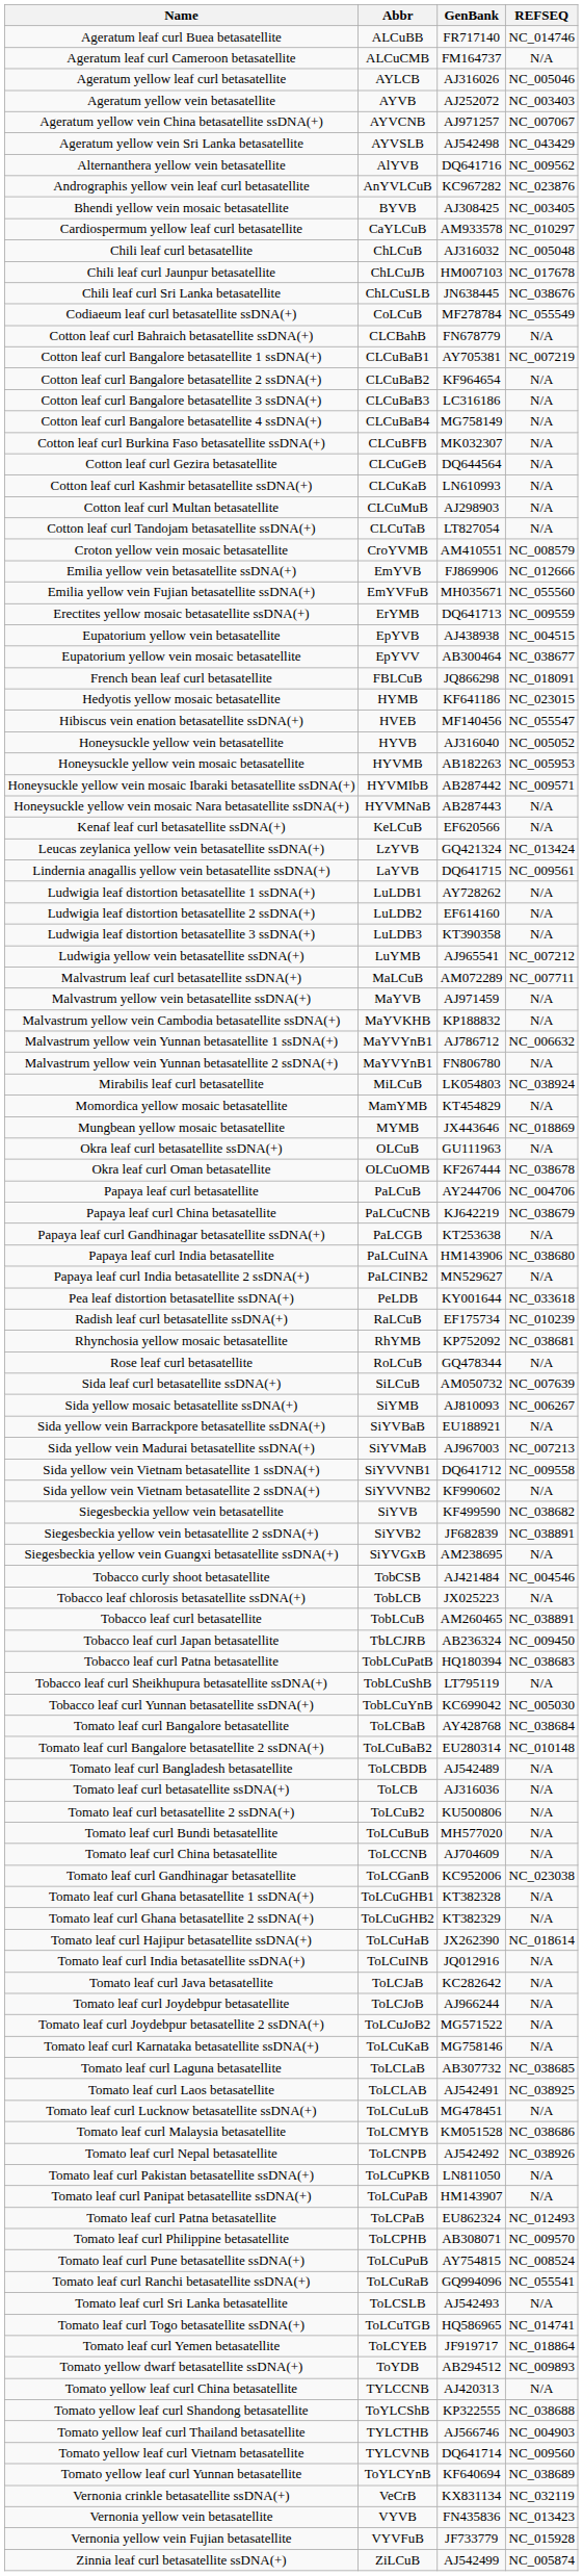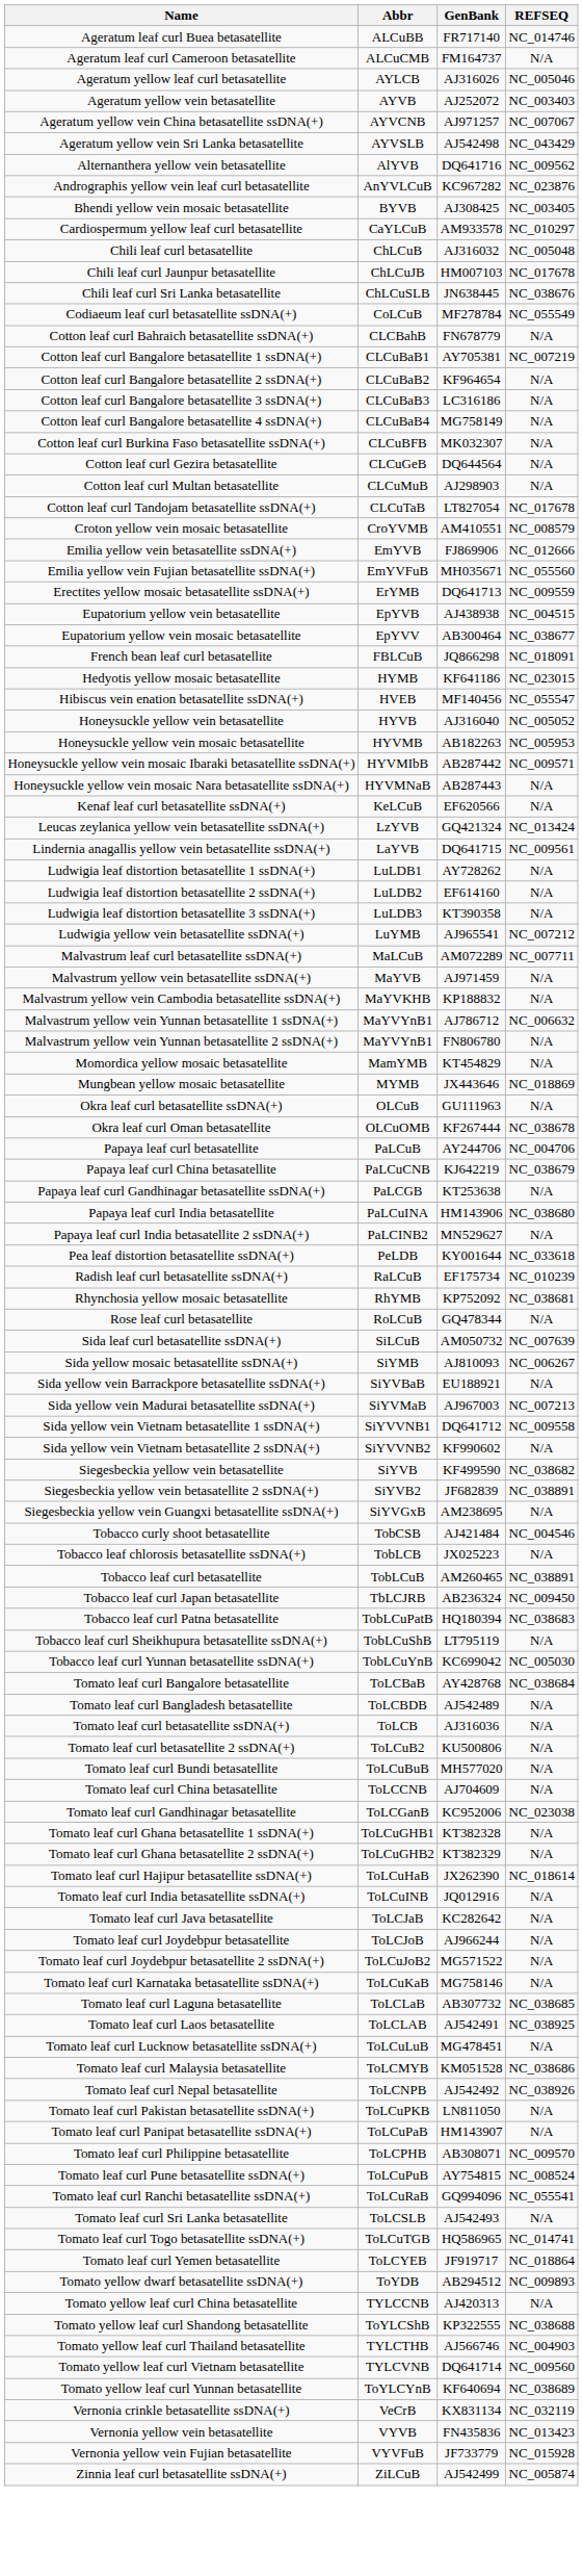 <table class="wikitable" style="text-align:center">
 <tr>
 <th>Name</th>
 <th>Abbr</th>
 <th>GenBank</th>
 <th>REFSEQ</th>
 </tr>
 <tr>
 <td>Ageratum leaf curl Buea betasatellite</td>
 <td>ALCuBB</td>
 <td>FR717140</td>
 <td>NC_014746</td>
 </tr>
 <tr>
 <td>Ageratum leaf curl Cameroon betasatellite</td>
 <td>ALCuCMB</td>
 <td>FM164737</td>
 <td>N/A</td>
 </tr>
 <tr>
 <td>Ageratum yellow leaf curl betasatellite</td>
 <td>AYLCB</td>
 <td>AJ316026</td>
 <td>NC_005046</td>
 </tr>
 <tr>
 <td>Ageratum yellow vein betasatellite</td>
 <td>AYVB</td>
 <td>AJ252072</td>
 <td>NC_003403</td>
 </tr>
 <tr>
 <td>Ageratum yellow vein China betasatellite ssDNA(+)</td>
 <td>AYVCNB</td>
 <td>AJ971257</td>
 <td>NC_007067</td>
 </tr>
 <tr>
 <td>Ageratum yellow vein Sri Lanka betasatellite</td>
 <td>AYVSLB</td>
 <td>AJ542498</td>
 <td>NC_043429</td>
 </tr>
 <tr>
 <td>Alternanthera yellow vein betasatellite</td>
 <td>AlYVB</td>
 <td>DQ641716</td>
 <td>NC_009562</td>
 </tr>
 <tr>
 <td>Andrographis yellow vein leaf curl betasatellite</td>
 <td>AnYVLCuB</td>
 <td>KC967282</td>
 <td>NC_023876</td>
 </tr>
 <tr>
 <td>Bhendi yellow vein mosaic betasatellite</td>
 <td>BYVB</td>
 <td>AJ308425</td>
 <td>NC_003405</td>
 </tr>
 <tr>
 <td>Cardiospermum yellow leaf curl betasatellite</td>
 <td>CaYLCuB</td>
 <td>AM933578</td>
 <td>NC_010297</td>
 </tr>
 <tr>
 <td>Chili leaf curl betasatellite</td>
 <td>ChLCuB</td>
 <td>AJ316032</td>
 <td>NC_005048</td>
 </tr>
 <tr>
 <td>Chili leaf curl Jaunpur betasatellite</td>
 <td>ChLCuJB</td>
 <td>HM007103</td>
 <td>NC_017678</td>
 </tr>
 <tr>
 <td>Chili leaf curl Sri Lanka betasatellite</td>
 <td>ChLCuSLB</td>
 <td>JN638445</td>
 <td>NC_038676</td>
 </tr>
 <tr>
 <td>Codiaeum leaf curl betasatellite ssDNA(+)</td>
 <td>CoLCuB</td>
 <td>MF278784</td>
 <td>NC_055549</td>
 </tr>
 <tr>
 <td>Cotton leaf curl Bahraich betasatellite ssDNA(+)</td>
 <td>CLCBahB</td>
 <td>FN678779</td>
 <td>N/A</td>
 </tr>
 <tr>
 <td>Cotton leaf curl Bangalore betasatellite 1 ssDNA(+)</td>
 <td>CLCuBaB1</td>
 <td>AY705381</td>
 <td>NC_007219</td>
 </tr>
 <tr>
 <td>Cotton leaf curl Bangalore betasatellite 2 ssDNA(+)</td>
 <td>CLCuBaB2</td>
 <td>KF964654</td>
 <td>N/A</td>
 </tr>
 <tr>
 <td>Cotton leaf curl Bangalore betasatellite 3 ssDNA(+)</td>
 <td>CLCuBaB3</td>
 <td>LC316186</td>
 <td>N/A</td>
 </tr>
 <tr>
 <td>Cotton leaf curl Bangalore betasatellite 4 ssDNA(+)</td>
 <td>CLCuBaB4</td>
 <td>MG758149</td>
 <td>N/A</td>
 </tr>
 <tr>
 <td>Cotton leaf curl Burkina Faso betasatellite ssDNA(+)</td>
 <td>CLCuBFB</td>
 <td>MK032307</td>
 <td>N/A</td>
 </tr>
 <tr>
 <td>Cotton leaf curl Gezira betasatellite</td>
 <td>CLCuGeB</td>
 <td>DQ644564</td>
 <td>N/A</td>
 </tr>
 <tr>
-<td>Cotton leaf curl Kashmir betasatellite ssDNA(+)</td>
-<td>CLCuKaB</td>
-<td>LN610993</td>
-<td>N/A</td>
-</tr>
-<tr>
 <td>Cotton leaf curl Multan betasatellite</td>
 <td>CLCuMuB</td>
 <td>AJ298903</td>
 <td>N/A</td>
 </tr>
 <tr>
 <td>Cotton leaf curl Tandojam betasatellite ssDNA(+)</td>
 <td>CLCuTaB</td>
 <td>LT827054</td>
-<td>N/A</td>
+<td>NC_017678</td>
 </tr>
 <tr>
 <td>Croton yellow vein mosaic betasatellite</td>
 <td>CroYVMB</td>
 <td>AM410551</td>
 <td>NC_008579</td>
 </tr>
 <tr>
 <td>Emilia yellow vein betasatellite ssDNA(+)</td>
 <td>EmYVB</td>
 <td>FJ869906</td>
 <td>NC_012666</td>
 </tr>
 <tr>
 <td>Emilia yellow vein Fujian betasatellite ssDNA(+)</td>
 <td>EmYVFuB</td>
 <td>MH035671</td>
 <td>NC_055560</td>
 </tr>
 <tr>
 <td>Erectites yellow mosaic betasatellite ssDNA(+)</td>
 <td>ErYMB</td>
 <td>DQ641713</td>
 <td>NC_009559</td>
 </tr>
 <tr>
 <td>Eupatorium yellow vein betasatellite</td>
 <td>EpYVB</td>
 <td>AJ438938</td>
 <td>NC_004515</td>
 </tr>
 <tr>
 <td>Eupatorium yellow vein mosaic betasatellite</td>
 <td>EpYVV</td>
 <td>AB300464</td>
 <td>NC_038677</td>
 </tr>
 <tr>
 <td>French bean leaf curl betasatellite</td>
 <td>FBLCuB</td>
 <td>JQ866298</td>
 <td>NC_018091</td>
 </tr>
 <tr>
 <td>Hedyotis yellow mosaic betasatellite</td>
 <td>HYMB</td>
 <td>KF641186</td>
 <td>NC_023015</td>
 </tr>
 <tr>
 <td>Hibiscus vein enation betasatellite ssDNA(+)</td>
 <td>HVEB</td>
 <td>MF140456</td>
 <td>NC_055547</td>
 </tr>
 <tr>
 <td>Honeysuckle yellow vein betasatellite</td>
 <td>HYVB</td>
 <td>AJ316040</td>
 <td>NC_005052</td>
 </tr>
 <tr>
 <td>Honeysuckle yellow vein mosaic betasatellite</td>
 <td>HYVMB</td>
 <td>AB182263</td>
 <td>NC_005953</td>
 </tr>
 <tr>
 <td>Honeysuckle yellow vein mosaic Ibaraki betasatellite ssDNA(+)</td>
 <td>HYVMIbB</td>
 <td>AB287442</td>
 <td>NC_009571</td>
 </tr>
 <tr>
 <td>Honeysuckle yellow vein mosaic Nara betasatellite ssDNA(+)</td>
 <td>HYVMNaB</td>
 <td>AB287443</td>
 <td>N/A</td>
 </tr>
 <tr>
 <td>Kenaf leaf curl betasatellite ssDNA(+)</td>
 <td>KeLCuB</td>
 <td>EF620566</td>
 <td>N/A</td>
 </tr>
 <tr>
 <td>Leucas zeylanica yellow vein betasatellite ssDNA(+)</td>
 <td>LzYVB</td>
 <td>GQ421324</td>
 <td>NC_013424</td>
 </tr>
 <tr>
 <td>Lindernia anagallis yellow vein betasatellite ssDNA(+)</td>
 <td>LaYVB</td>
 <td>DQ641715</td>
 <td>NC_009561</td>
 </tr>
 <tr>
 <td>Ludwigia leaf distortion betasatellite 1 ssDNA(+)</td>
 <td>LuLDB1</td>
 <td>AY728262</td>
 <td>N/A</td>
 </tr>
 <tr>
 <td>Ludwigia leaf distortion betasatellite 2 ssDNA(+)</td>
 <td>LuLDB2</td>
 <td>EF614160</td>
 <td>N/A</td>
 </tr>
 <tr>
 <td>Ludwigia leaf distortion betasatellite 3 ssDNA(+)</td>
 <td>LuLDB3</td>
 <td>KT390358</td>
 <td>N/A</td>
 </tr>
 <tr>
 <td>Ludwigia yellow vein betasatellite ssDNA(+)</td>
 <td>LuYMB</td>
 <td>AJ965541</td>
 <td>NC_007212</td>
 </tr>
 <tr>
 <td>Malvastrum leaf curl betasatellite ssDNA(+)</td>
 <td>MaLCuB</td>
 <td>AM072289</td>
 <td>NC_007711</td>
 </tr>
 <tr>
 <td>Malvastrum yellow vein betasatellite ssDNA(+)</td>
 <td>MaYVB</td>
 <td>AJ971459</td>
 <td>N/A</td>
 </tr>
 <tr>
 <td>Malvastrum yellow vein Cambodia betasatellite ssDNA(+)</td>
 <td>MaYVKHB</td>
 <td>KP188832</td>
 <td>N/A</td>
 </tr>
 <tr>
 <td>Malvastrum yellow vein Yunnan betasatellite 1 ssDNA(+)</td>
 <td>MaYVYnB1</td>
 <td>AJ786712</td>
 <td>NC_006632</td>
 </tr>
 <tr>
 <td>Malvastrum yellow vein Yunnan betasatellite 2 ssDNA(+)</td>
 <td>MaYVYnB1</td>
 <td>FN806780</td>
 <td>N/A</td>
-</tr>
-<tr>
-<td>Mirabilis leaf curl betasatellite</td>
-<td>MiLCuB</td>
-<td>LK054803</td>
-<td>NC_038924</td>
 </tr>
 <tr>
 <td>Momordica yellow mosaic betasatellite</td>
 <td>MamYMB</td>
 <td>KT454829</td>
 <td>N/A</td>
 </tr>
 <tr>
 <td>Mungbean yellow mosaic betasatellite</td>
 <td>MYMB</td>
 <td>JX443646</td>
 <td>NC_018869</td>
 </tr>
 <tr>
 <td>Okra leaf curl betasatellite ssDNA(+)</td>
 <td>OLCuB</td>
 <td>GU111963</td>
 <td>N/A</td>
 </tr>
 <tr>
 <td>Okra leaf curl Oman betasatellite</td>
 <td>OLCuOMB</td>
 <td>KF267444</td>
 <td>NC_038678</td>
 </tr>
 <tr>
 <td>Papaya leaf curl betasatellite</td>
 <td>PaLCuB</td>
 <td>AY244706</td>
 <td>NC_004706</td>
 </tr>
 <tr>
 <td>Papaya leaf curl China betasatellite</td>
 <td>PaLCuCNB</td>
 <td>KJ642219</td>
 <td>NC_038679</td>
 </tr>
 <tr>
 <td>Papaya leaf curl Gandhinagar betasatellite ssDNA(+)</td>
 <td>PaLCGB</td>
 <td>KT253638</td>
 <td>N/A</td>
 </tr>
 <tr>
 <td>Papaya leaf curl India betasatellite</td>
 <td>PaLCuINA</td>
 <td>HM143906</td>
 <td>NC_038680</td>
 </tr>
 <tr>
 <td>Papaya leaf curl India betasatellite 2 ssDNA(+)</td>
 <td>PaLCINB2</td>
 <td>MN529627</td>
 <td>N/A</td>
 </tr>
 <tr>
 <td>Pea leaf distortion betasatellite ssDNA(+)</td>
 <td>PeLDB</td>
 <td>KY001644</td>
 <td>NC_033618</td>
 </tr>
 <tr>
 <td>Radish leaf curl betasatellite ssDNA(+)</td>
 <td>RaLCuB</td>
 <td>EF175734</td>
 <td>NC_010239</td>
 </tr>
 <tr>
 <td>Rhynchosia yellow mosaic betasatellite</td>
 <td>RhYMB</td>
 <td>KP752092</td>
 <td>NC_038681</td>
 </tr>
 <tr>
 <td>Rose leaf curl betasatellite</td>
 <td>RoLCuB</td>
 <td>GQ478344</td>
 <td>N/A</td>
 </tr>
 <tr>
 <td>Sida leaf curl betasatellite ssDNA(+)</td>
 <td>SiLCuB</td>
 <td>AM050732</td>
 <td>NC_007639</td>
 </tr>
 <tr>
 <td>Sida yellow mosaic betasatellite ssDNA(+)</td>
 <td>SiYMB</td>
 <td>AJ810093</td>
 <td>NC_006267</td>
 </tr>
 <tr>
 <td>Sida yellow vein Barrackpore betasatellite ssDNA(+)</td>
 <td>SiYVBaB</td>
 <td>EU188921</td>
 <td>N/A</td>
 </tr>
 <tr>
 <td>Sida yellow vein Madurai betasatellite ssDNA(+)</td>
 <td>SiYVMaB</td>
 <td>AJ967003</td>
 <td>NC_007213</td>
 </tr>
 <tr>
 <td>Sida yellow vein Vietnam betasatellite 1 ssDNA(+)</td>
 <td>SiYVVNB1</td>
 <td>DQ641712</td>
 <td>NC_009558</td>
 </tr>
 <tr>
 <td>Sida yellow vein Vietnam betasatellite 2 ssDNA(+)</td>
 <td>SiYVVNB2</td>
 <td>KF990602</td>
 <td>N/A</td>
 </tr>
 <tr>
 <td>Siegesbeckia yellow vein betasatellite</td>
 <td>SiYVB</td>
 <td>KF499590</td>
 <td>NC_038682</td>
 </tr>
 <tr>
 <td>Siegesbeckia yellow vein betasatellite 2 ssDNA(+)</td>
 <td>SiYVB2</td>
 <td>JF682839</td>
 <td>NC_038891</td>
 </tr>
 <tr>
 <td>Siegesbeckia yellow vein Guangxi betasatellite ssDNA(+)</td>
 <td>SiYVGxB</td>
 <td>AM238695</td>
 <td>N/A</td>
 </tr>
 <tr>
 <td>Tobacco curly shoot betasatellite</td>
 <td>TobCSB</td>
 <td>AJ421484</td>
 <td>NC_004546</td>
 </tr>
 <tr>
 <td>Tobacco leaf chlorosis betasatellite ssDNA(+)</td>
 <td>TobLCB</td>
 <td>JX025223</td>
 <td>N/A</td>
 </tr>
 <tr>
 <td>Tobacco leaf curl betasatellite</td>
 <td>TobLCuB</td>
 <td>AM260465</td>
 <td>NC_038891</td>
 </tr>
 <tr>
 <td>Tobacco leaf curl Japan betasatellite</td>
 <td>TbLCJRB</td>
 <td>AB236324</td>
 <td>NC_009450</td>
 </tr>
 <tr>
 <td>Tobacco leaf curl Patna betasatellite</td>
 <td>TobLCuPatB</td>
 <td>HQ180394</td>
 <td>NC_038683</td>
 </tr>
 <tr>
 <td>Tobacco leaf curl Sheikhupura betasatellite ssDNA(+)</td>
 <td>TobLCuShB</td>
 <td>LT795119</td>
 <td>N/A</td>
 </tr>
 <tr>
 <td>Tobacco leaf curl Yunnan betasatellite ssDNA(+)</td>
 <td>TobLCuYnB</td>
 <td>KC699042</td>
 <td>NC_005030</td>
 </tr>
 <tr>
 <td>Tomato leaf curl Bangalore betasatellite</td>
 <td>ToLCBaB</td>
 <td>AY428768</td>
 <td>NC_038684</td>
 </tr>
 <tr>
-<td>Tomato leaf curl Bangalore betasatellite 2 ssDNA(+)</td>
-<td>ToLCuBaB2</td>
-<td>EU280314</td>
-<td>NC_010148</td>
-</tr>
-<tr>
 <td>Tomato leaf curl Bangladesh betasatellite</td>
 <td>ToLCBDB</td>
 <td>AJ542489</td>
 <td>N/A</td>
 </tr>
 <tr>
 <td>Tomato leaf curl betasatellite ssDNA(+)</td>
 <td>ToLCB</td>
 <td>AJ316036</td>
 <td>N/A</td>
 </tr>
 <tr>
 <td>Tomato leaf curl betasatellite 2 ssDNA(+)</td>
 <td>ToLCuB2</td>
 <td>KU500806</td>
 <td>N/A</td>
 </tr>
 <tr>
 <td>Tomato leaf curl Bundi betasatellite</td>
 <td>ToLCuBuB</td>
 <td>MH577020</td>
 <td>N/A</td>
 </tr>
 <tr>
 <td>Tomato leaf curl China betasatellite</td>
 <td>ToLCCNB</td>
 <td>AJ704609</td>
 <td>N/A</td>
 </tr>
 <tr>
 <td>Tomato leaf curl Gandhinagar betasatellite</td>
 <td>ToLCGanB</td>
 <td>KC952006</td>
 <td>NC_023038</td>
 </tr>
 <tr>
 <td>Tomato leaf curl Ghana betasatellite 1 ssDNA(+)</td>
 <td>ToLCuGHB1</td>
 <td>KT382328</td>
 <td>N/A</td>
 </tr>
 <tr>
 <td>Tomato leaf curl Ghana betasatellite 2 ssDNA(+)</td>
 <td>ToLCuGHB2</td>
 <td>KT382329</td>
 <td>N/A</td>
 </tr>
 <tr>
 <td>Tomato leaf curl Hajipur betasatellite ssDNA(+)</td>
 <td>ToLCuHaB</td>
 <td>JX262390</td>
 <td>NC_018614</td>
 </tr>
 <tr>
 <td>Tomato leaf curl India betasatellite ssDNA(+)</td>
 <td>ToLCuINB</td>
 <td>JQ012916</td>
 <td>N/A</td>
 </tr>
 <tr>
 <td>Tomato leaf curl Java betasatellite</td>
 <td>ToLCJaB</td>
 <td>KC282642</td>
 <td>N/A</td>
 </tr>
 <tr>
 <td>Tomato leaf curl Joydebpur betasatellite</td>
 <td>ToLCJoB</td>
 <td>AJ966244</td>
 <td>N/A</td>
 </tr>
 <tr>
 <td>Tomato leaf curl Joydebpur betasatellite 2 ssDNA(+)</td>
 <td>ToLCuJoB2</td>
 <td>MG571522</td>
 <td>N/A</td>
 </tr>
 <tr>
 <td>Tomato leaf curl Karnataka betasatellite ssDNA(+)</td>
 <td>ToLCuKaB</td>
 <td>MG758146</td>
 <td>N/A</td>
 </tr>
 <tr>
 <td>Tomato leaf curl Laguna betasatellite</td>
 <td>ToLCLaB</td>
 <td>AB307732</td>
 <td>NC_038685</td>
 </tr>
 <tr>
 <td>Tomato leaf curl Laos betasatellite</td>
 <td>ToLCLAB</td>
 <td>AJ542491</td>
 <td>NC_038925</td>
 </tr>
 <tr>
 <td>Tomato leaf curl Lucknow betasatellite ssDNA(+)</td>
 <td>ToLCuLuB</td>
 <td>MG478451</td>
 <td>N/A</td>
 </tr>
 <tr>
 <td>Tomato leaf curl Malaysia betasatellite</td>
 <td>ToLCMYB</td>
 <td>KM051528</td>
 <td>NC_038686</td>
 </tr>
 <tr>
 <td>Tomato leaf curl Nepal betasatellite</td>
 <td>ToLCNPB</td>
 <td>AJ542492</td>
 <td>NC_038926</td>
 </tr>
 <tr>
 <td>Tomato leaf curl Pakistan betasatellite ssDNA(+)</td>
 <td>ToLCuPKB</td>
 <td>LN811050</td>
 <td>N/A</td>
 </tr>
 <tr>
 <td>Tomato leaf curl Panipat betasatellite ssDNA(+)</td>
 <td>ToLCuPaB</td>
 <td>HM143907</td>
 <td>N/A</td>
 </tr>
 <tr>
-<td>Tomato leaf curl Patna betasatellite</td>
-<td>ToLCPaB</td>
-<td>EU862324</td>
-<td>NC_012493</td>
-</tr>
-<tr>
 <td>Tomato leaf curl Philippine betasatellite</td>
 <td>ToLCPHB</td>
 <td>AB308071</td>
 <td>NC_009570</td>
 </tr>
 <tr>
 <td>Tomato leaf curl Pune betasatellite ssDNA(+)</td>
 <td>ToLCuPuB</td>
 <td>AY754815</td>
 <td>NC_008524</td>
 </tr>
 <tr>
 <td>Tomato leaf curl Ranchi betasatellite ssDNA(+)</td>
 <td>ToLCuRaB</td>
 <td>GQ994096</td>
 <td>NC_055541</td>
 </tr>
 <tr>
 <td>Tomato leaf curl Sri Lanka betasatellite</td>
 <td>ToLCSLB</td>
 <td>AJ542493</td>
 <td>N/A</td>
 </tr>
 <tr>
 <td>Tomato leaf curl Togo betasatellite ssDNA(+)</td>
 <td>ToLCuTGB</td>
 <td>HQ586965</td>
 <td>NC_014741</td>
 </tr>
 <tr>
 <td>Tomato leaf curl Yemen betasatellite</td>
 <td>ToLCYEB</td>
 <td>JF919717</td>
 <td>NC_018864</td>
 </tr>
 <tr>
 <td>Tomato yellow dwarf betasatellite ssDNA(+)</td>
 <td>ToYDB</td>
 <td>AB294512</td>
 <td>NC_009893</td>
 </tr>
 <tr>
 <td>Tomato yellow leaf curl China betasatellite</td>
 <td>TYLCCNB</td>
 <td>AJ420313</td>
 <td>N/A</td>
 </tr>
 <tr>
 <td>Tomato yellow leaf curl Shandong betasatellite</td>
 <td>ToYLCShB</td>
 <td>KP322555</td>
 <td>NC_038688</td>
 </tr>
 <tr>
 <td>Tomato yellow leaf curl Thailand betasatellite</td>
 <td>TYLCTHB</td>
 <td>AJ566746</td>
 <td>NC_004903</td>
 </tr>
 <tr>
 <td>Tomato yellow leaf curl Vietnam betasatellite</td>
 <td>TYLCVNB</td>
 <td>DQ641714</td>
 <td>NC_009560</td>
 </tr>
 <tr>
 <td>Tomato yellow leaf curl Yunnan betasatellite</td>
 <td>ToYLCYnB</td>
 <td>KF640694</td>
 <td>NC_038689</td>
 </tr>
 <tr>
 <td>Vernonia crinkle betasatellite ssDNA(+)</td>
 <td>VeCrB</td>
 <td>KX831134</td>
 <td>NC_032119</td>
 </tr>
 <tr>
 <td>Vernonia yellow vein betasatellite</td>
 <td>VYVB</td>
 <td>FN435836</td>
 <td>NC_013423</td>
 </tr>
 <tr>
 <td>Vernonia yellow vein Fujian betasatellite</td>
 <td>VYVFuB</td>
 <td>JF733779</td>
 <td>NC_015928</td>
 </tr>
 <tr>
 <td>Zinnia leaf curl betasatellite ssDNA(+)</td>
 <td>ZiLCuB</td>
 <td>AJ542499</td>
 <td>NC_005874</td>
 </tr>
 </table>
